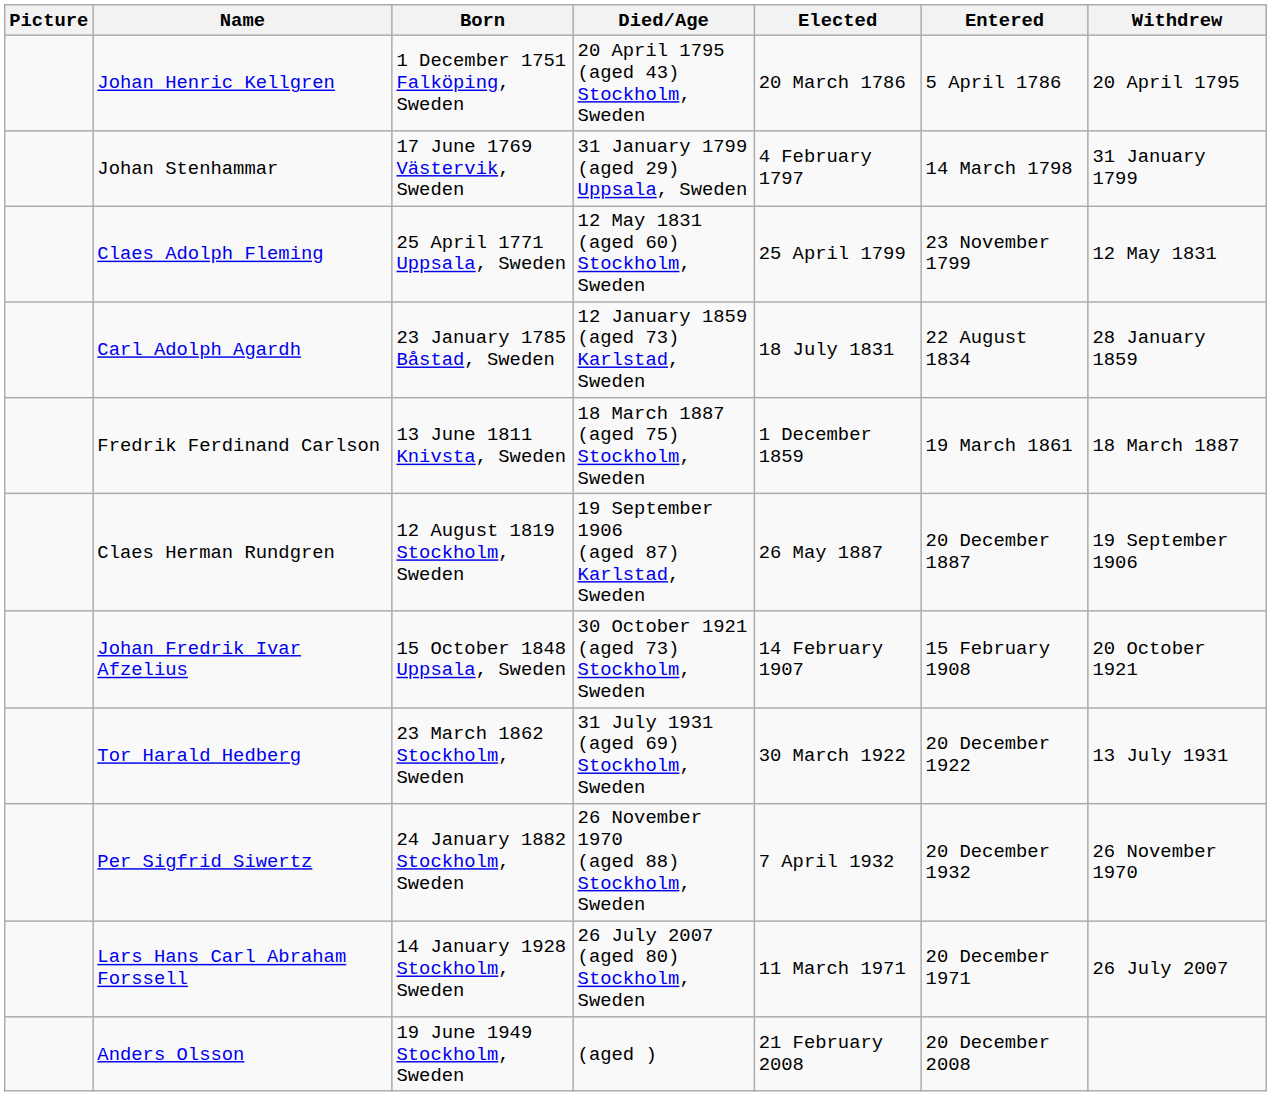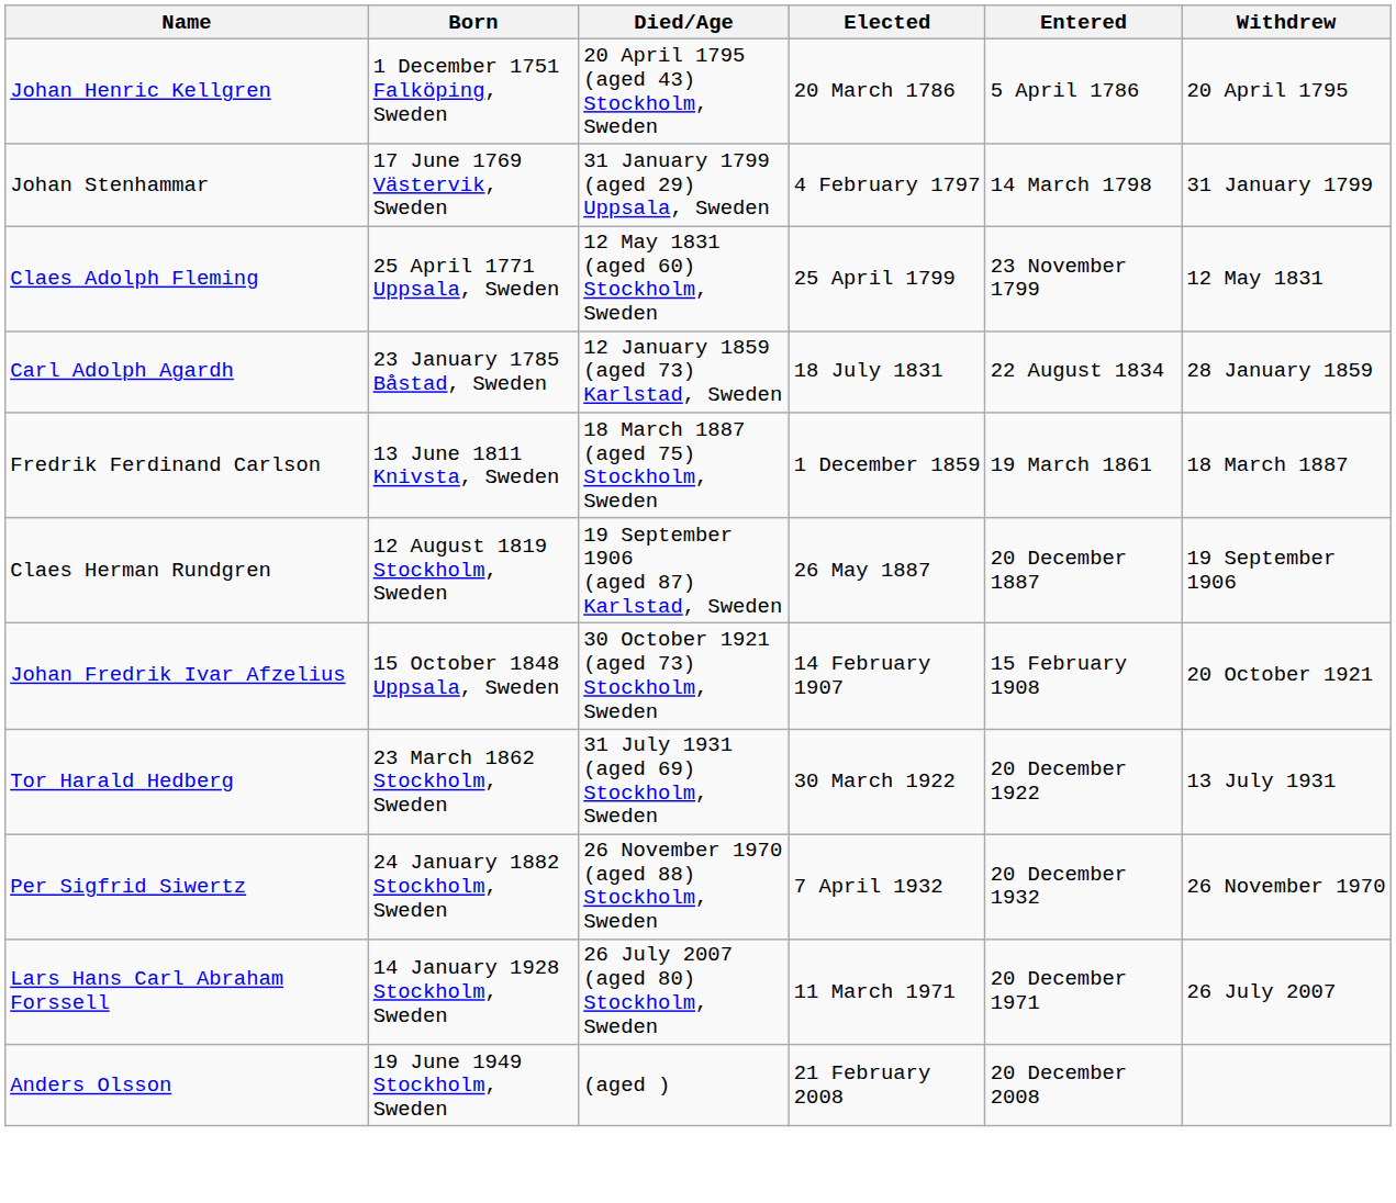 <table class="wikitable sortable">
 <tr>
-<th>Picture</th>
 <th>Name</th>
 <th>Born</th>
 <th>Died/Age</th>
 <th>Elected</th>
 <th>Entered</th>
 <th>Withdrew</th>
 </tr>
 <tr>
-<td></td>
 <td><a href='#'>Johan Henric Kellgren</a></td>
 <td>1 December 1751 <br> <a href='#'>Falköping</a>, Sweden</td>
 <td>20 April 1795 <br> (aged 43) <br> <a href='#'>Stockholm</a>, Sweden</td>
 <td>20 March 1786</td>
 <td>5 April 1786</td>
 <td>20 April 1795</td>
 </tr>
 <tr>
-<td></td>
 <td>Johan Stenhammar</td>
 <td>17 June 1769 <br> <a href='#'>Västervik</a>, Sweden</td>
 <td>31 January 1799 <br> (aged 29) <br> <a href='#'>Uppsala</a>, Sweden</td>
 <td>4 February 1797</td>
 <td>14 March 1798</td>
 <td>31 January 1799</td>
 </tr>
 <tr>
-<td></td>
 <td><a href='#'>Claes Adolph Fleming</a></td>
 <td>25 April 1771 <br> <a href='#'>Uppsala</a>, Sweden</td>
 <td>12 May 1831 <br> (aged 60) <br> <a href='#'>Stockholm</a>, Sweden</td>
 <td>25 April 1799</td>
 <td>23 November 1799</td>
 <td>12 May 1831</td>
 </tr>
 <tr>
-<td></td>
 <td><a href='#'>Carl Adolph Agardh</a></td>
 <td>23 January 1785 <br> <a href='#'>Båstad</a>, Sweden</td>
 <td>12 January 1859 <br> (aged 73) <br> <a href='#'>Karlstad</a>, Sweden</td>
 <td>18 July 1831</td>
 <td>22 August 1834</td>
 <td>28 January 1859</td>
 </tr>
 <tr>
-<td></td>
 <td>Fredrik Ferdinand Carlson</td>
 <td>13 June 1811 <br> <a href='#'>Knivsta</a>, Sweden</td>
 <td>18 March 1887 <br> (aged 75) <br> <a href='#'>Stockholm</a>, Sweden</td>
 <td>1 December 1859</td>
 <td>19 March 1861</td>
 <td>18 March 1887</td>
 </tr>
 <tr>
-<td></td>
 <td>Claes Herman Rundgren</td>
 <td>12 August 1819 <br> <a href='#'>Stockholm</a>, Sweden</td>
 <td>19 September 1906 <br> (aged 87) <br> <a href='#'>Karlstad</a>, Sweden</td>
 <td>26 May 1887</td>
 <td>20 December 1887</td>
 <td>19 September 1906</td>
 </tr>
 <tr>
-<td></td>
 <td><a href='#'>Johan Fredrik Ivar Afzelius</a></td>
 <td>15 October 1848 <br> <a href='#'>Uppsala</a>, Sweden</td>
 <td>30 October 1921 <br> (aged 73) <br> <a href='#'>Stockholm</a>, Sweden</td>
 <td>14 February 1907</td>
 <td>15 February 1908</td>
 <td>20 October 1921</td>
 </tr>
 <tr>
-<td></td>
 <td><a href='#'>Tor Harald Hedberg</a></td>
 <td>23 March 1862 <br> <a href='#'>Stockholm</a>, Sweden</td>
 <td>31 July 1931 <br> (aged 69) <br> <a href='#'>Stockholm</a>, Sweden</td>
 <td>30 March 1922</td>
 <td>20 December 1922</td>
 <td>13 July 1931</td>
 </tr>
 <tr>
-<td></td>
 <td><a href='#'>Per Sigfrid Siwertz</a></td>
 <td>24 January 1882 <br> <a href='#'>Stockholm</a>, Sweden</td>
 <td>26 November 1970 <br> (aged 88) <br> <a href='#'>Stockholm</a>, Sweden</td>
 <td>7 April 1932</td>
 <td>20 December 1932</td>
 <td>26 November 1970</td>
 </tr>
 <tr>
-<td></td>
 <td><a href='#'>Lars Hans Carl Abraham Forssell</a></td>
 <td>14 January 1928 <br> <a href='#'>Stockholm</a>, Sweden</td>
 <td>26 July 2007 <br> (aged 80) <br> <a href='#'>Stockholm</a>, Sweden</td>
 <td>11 March 1971</td>
 <td>20 December 1971</td>
 <td>26 July 2007</td>
 </tr>
 <tr>
-<td></td>
 <td><a href='#'>Anders Olsson</a></td>
 <td>19 June 1949 <br> <a href='#'>Stockholm</a>, Sweden</td>
 <td>(aged )</td>
 <td>21 February 2008</td>
 <td>20 December 2008</td>
 <td></td>
 </tr>
 </table>
